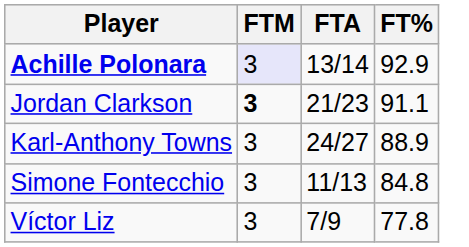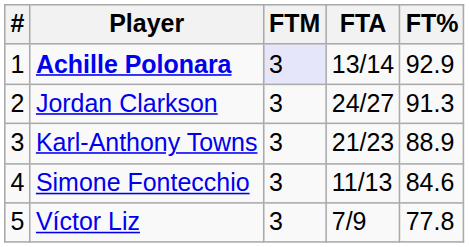 <table class=wikitable width=auto>
 <tr>
+<th>#</th>
 <th>Player</th>
 <th>FTM</th>
 <th>FTA</th>
 <th>FT%</th>
 </tr>
 <tr>
+<td>1</td>
 <td> <strong><a href='#'>Achille Polonara</a></strong></td>
 <td style="background: lavender;">3</td>
 <td>13/14</td>
 <td>92.9</td>
 </tr>
 <tr>
+<td>2</td>
 <td> <a href='#'>Jordan Clarkson</a></td>
-<td><strong>3</strong></td>
-<td>21/23</td>
-<td>91.1</td>
+<td>3</td>
+<td>24/27</td>
+<td>91.3</td>
 </tr>
 <tr>
+<td>3</td>
 <td> <a href='#'>Karl-Anthony Towns</a></td>
 <td>3</td>
-<td>24/27</td>
+<td>21/23</td>
 <td>88.9</td>
 </tr>
 <tr>
+<td>4</td>
 <td> <a href='#'>Simone Fontecchio</a></td>
 <td>3</td>
 <td>11/13</td>
-<td>84.8</td>
+<td>84.6</td>
 </tr>
 <tr>
+<td>5</td>
 <td> <a href='#'>Víctor Liz</a></td>
 <td>3</td>
 <td>7/9</td>
 <td>77.8</td>
 </tr>
 </table>
